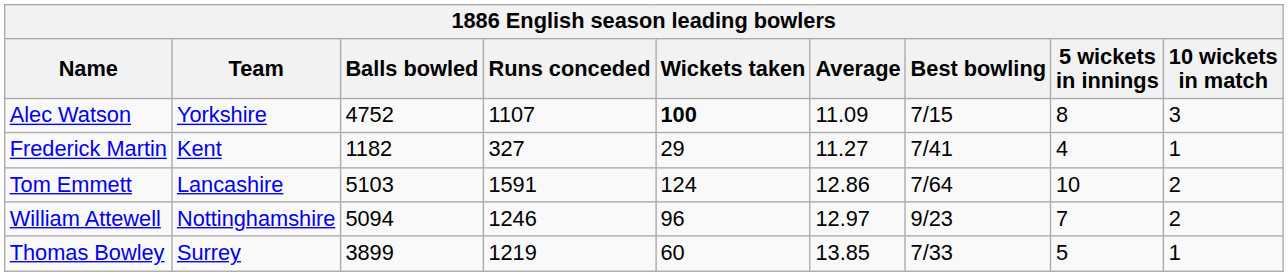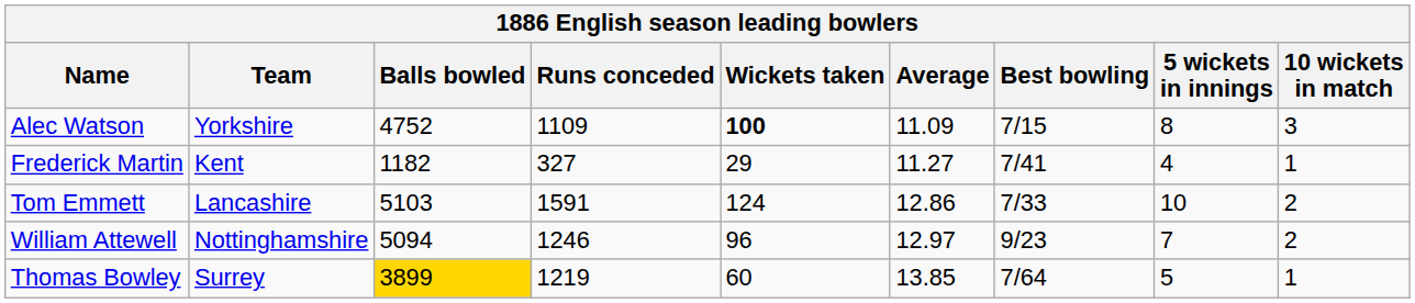 <table class="wikitable">
 <tr>
 <th bgcolor="#efefef" colspan="9">1886 English season leading bowlers</th>
 </tr>
 <tr bgcolor="#efefef">
 <th>Name</th>
 <th>Team</th>
 <th>Balls bowled</th>
 <th>Runs conceded</th>
 <th>Wickets taken</th>
 <th>Average</th>
 <th>Best bowling</th>
 <th>5 wickets<br>in innings</th>
 <th>10 wickets<br>in match</th>
 </tr>
 <tr>
 <td><a href='#'>Alec Watson</a></td>
 <td><a href='#'>Yorkshire</a></td>
 <td>4752</td>
-<td>1107</td>
+<td>1109</td>
 <td><strong>100</strong></td>
 <td>11.09</td>
 <td>7/15</td>
 <td>8</td>
 <td>3</td>
 </tr>
 <tr>
 <td><a href='#'>Frederick Martin</a></td>
 <td><a href='#'>Kent</a></td>
 <td>1182</td>
 <td>327</td>
 <td>29</td>
 <td>11.27</td>
 <td>7/41</td>
 <td>4</td>
 <td>1</td>
 </tr>
 <tr>
 <td><a href='#'>Tom Emmett</a></td>
 <td><a href='#'>Lancashire</a></td>
 <td>5103</td>
 <td>1591</td>
 <td>124</td>
 <td>12.86</td>
-<td>7/64</td>
+<td>7/33</td>
 <td>10</td>
 <td>2</td>
 </tr>
 <tr>
 <td><a href='#'>William Attewell</a></td>
 <td><a href='#'>Nottinghamshire</a></td>
 <td>5094</td>
 <td>1246</td>
 <td>96</td>
 <td>12.97</td>
 <td>9/23</td>
 <td>7</td>
 <td>2</td>
 </tr>
 <tr>
 <td><a href='#'>Thomas Bowley</a></td>
 <td><a href='#'>Surrey</a></td>
-<td>3899</td>
+<td style="background: gold;">3899</td>
 <td>1219</td>
 <td>60</td>
 <td>13.85</td>
-<td>7/33</td>
+<td>7/64</td>
 <td>5</td>
 <td>1</td>
 </tr>
 </table>
